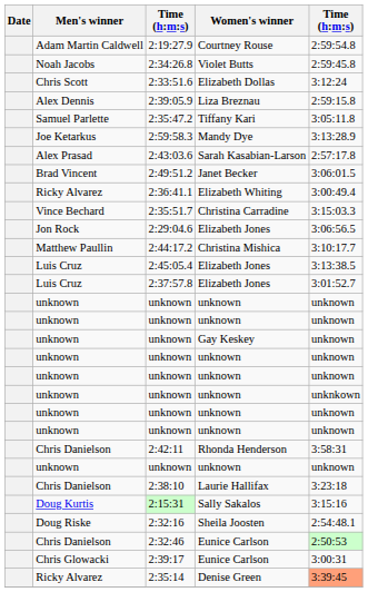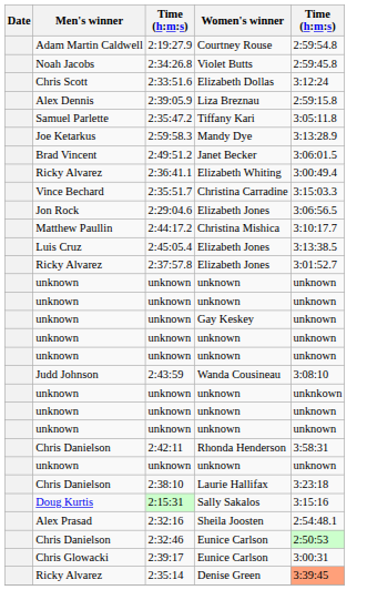 <table class="wikitable sortable plainrowheaders">
 <tr>
 <th scope="col">Date</th>
 <th scope="col">Men's winner</th>
 <th scope="col">Time<br>(<a href='#'>h</a>:<a href='#'>m</a>:<a href='#'>s</a>)</th>
 <th scope="col">Women's winner</th>
 <th scope="col">Time<br>(<a href='#'>h</a>:<a href='#'>m</a>:<a href='#'>s</a>)</th>
 </tr>
 <tr>
 <th scope="row"></th>
 <td>Adam Martin Caldwell</td>
 <td>2:19:27.9</td>
 <td>Courtney Rouse</td>
 <td>2:59:54.8</td>
 </tr>
 <tr>
 <th scope="row"></th>
 <td>Noah Jacobs</td>
 <td>2:34:26.8</td>
 <td>Violet Butts</td>
 <td>2:59:45.8</td>
 </tr>
 <tr>
 <th scope="row"></th>
 <td>Chris Scott</td>
 <td>2:33:51.6</td>
 <td>Elizabeth Dollas</td>
 <td>3:12:24</td>
 </tr>
 <tr>
 <th scope="row"></th>
 <td>Alex Dennis</td>
 <td>2:39:05.9</td>
 <td>Liza Breznau</td>
 <td>2:59:15.8</td>
 </tr>
 <tr>
 <th scope="row"></th>
 <td>Samuel Parlette</td>
 <td>2:35:47.2</td>
 <td>Tiffany Kari</td>
 <td>3:05:11.8</td>
 </tr>
 <tr>
 <th scope="row"></th>
 <td>Joe Ketarkus</td>
 <td>2:59:58.3</td>
 <td>Mandy Dye</td>
 <td>3:13:28.9</td>
 </tr>
 <tr>
 <th scope="row"></th>
-<td>Alex Prasad</td>
-<td>2:43:03.6</td>
-<td>Sarah Kasabian-Larson</td>
-<td>2:57:17.8</td>
-</tr>
-<tr>
-<th scope="row"></th>
 <td>Brad Vincent</td>
 <td>2:49:51.2</td>
 <td>Janet Becker</td>
 <td>3:06:01.5</td>
 </tr>
 <tr>
 <th scope="row"></th>
 <td>Ricky Alvarez</td>
 <td>2:36:41.1</td>
 <td>Elizabeth Whiting</td>
 <td>3:00:49.4</td>
 </tr>
 <tr>
 <th scope="row"></th>
 <td>Vince Bechard</td>
 <td>2:35:51.7</td>
 <td>Christina Carradine</td>
 <td>3:15:03.3</td>
 </tr>
 <tr>
 <th scope="row"></th>
 <td>Jon Rock</td>
 <td>2:29:04.6</td>
 <td>Elizabeth Jones</td>
 <td>3:06:56.5</td>
 </tr>
 <tr>
 <th scope="row"></th>
 <td>Matthew Paullin</td>
 <td>2:44:17.2</td>
 <td>Christina Mishica</td>
 <td>3:10:17.7</td>
 </tr>
 <tr>
 <th scope="row"></th>
 <td>Luis Cruz</td>
 <td>2:45:05.4</td>
 <td>Elizabeth Jones</td>
 <td>3:13:38.5</td>
 </tr>
 <tr>
 <th scope="row"></th>
-<td>Luis Cruz</td>
+<td>Ricky Alvarez</td>
 <td>2:37:57.8</td>
 <td>Elizabeth Jones</td>
 <td>3:01:52.7</td>
 </tr>
 <tr>
 <th scope="row"></th>
 <td>unknown</td>
 <td>unknown</td>
 <td>unknown</td>
 <td>unknown</td>
 </tr>
 <tr>
 <th scope="row"></th>
 <td>unknown</td>
 <td>unknown</td>
 <td>unknown</td>
 <td>unknown</td>
 </tr>
 <tr>
 <th scope="row"></th>
 <td>unknown</td>
 <td>unknown</td>
 <td>Gay Keskey</td>
 <td>unknown</td>
 </tr>
 <tr>
 <th scope="row"></th>
 <td>unknown</td>
 <td>unknown</td>
 <td>unknown</td>
 <td>unknown</td>
 </tr>
 <tr>
 <th scope="row"></th>
 <td>unknown</td>
 <td>unknown</td>
 <td>unknown</td>
 <td>unknown</td>
+</tr>
+<tr>
+<th scope="row"></th>
+<td>Judd Johnson</td>
+<td>2:43:59</td>
+<td>Wanda Cousineau</td>
+<td>3:08:10</td>
 </tr>
 <tr>
 <th scope="row"></th>
 <td>unknown</td>
 <td>unknown</td>
 <td>unknown</td>
 <td>unknkown</td>
 </tr>
 <tr>
 <th scope="row"></th>
 <td>unknown</td>
 <td>unknown</td>
 <td>unknown</td>
 <td>unknown</td>
 </tr>
 <tr>
 <th scope="row"></th>
 <td>unknown</td>
 <td>unknown</td>
 <td>unknown</td>
 <td>unknown</td>
 </tr>
 <tr>
 <th scope="row"></th>
 <td>Chris Danielson</td>
 <td>2:42:11</td>
 <td>Rhonda Henderson</td>
 <td>3:58:31</td>
 </tr>
 <tr>
 <th scope="row"></th>
 <td>unknown</td>
 <td>unknown</td>
 <td>unknown</td>
 <td>unknown</td>
 </tr>
 <tr>
 <th scope="row"></th>
 <td>Chris Danielson</td>
 <td>2:38:10</td>
 <td>Laurie Hallifax</td>
 <td>3:23:18</td>
 </tr>
 <tr>
 <th scope="row"></th>
 <td><a href='#'>Doug Kurtis</a></td>
 <td style="background:#CCFFCC">2:15:31</td>
 <td>Sally Sakalos</td>
 <td>3:15:16</td>
 </tr>
 <tr>
 <th scope="row"></th>
-<td>Doug Riske</td>
+<td>Alex Prasad</td>
 <td>2:32:16</td>
 <td>Sheila Joosten</td>
 <td>2:54:48.1</td>
 </tr>
 <tr>
 <th scope="row"></th>
 <td>Chris Danielson</td>
 <td>2:32:46</td>
 <td>Eunice Carlson</td>
 <td style="background:#CCFFCC">2:50:53</td>
 </tr>
 <tr>
 <th scope="row"></th>
 <td>Chris Glowacki</td>
 <td>2:39:17</td>
 <td>Eunice Carlson</td>
 <td>3:00:31</td>
 </tr>
 <tr>
 <th scope="row"></th>
 <td>Ricky Alvarez</td>
 <td>2:35:14</td>
 <td>Denise Green</td>
 <td style="background: lightsalmon;">3:39:45</td>
 </tr>
 <tr>
 </tr>
 </table>
